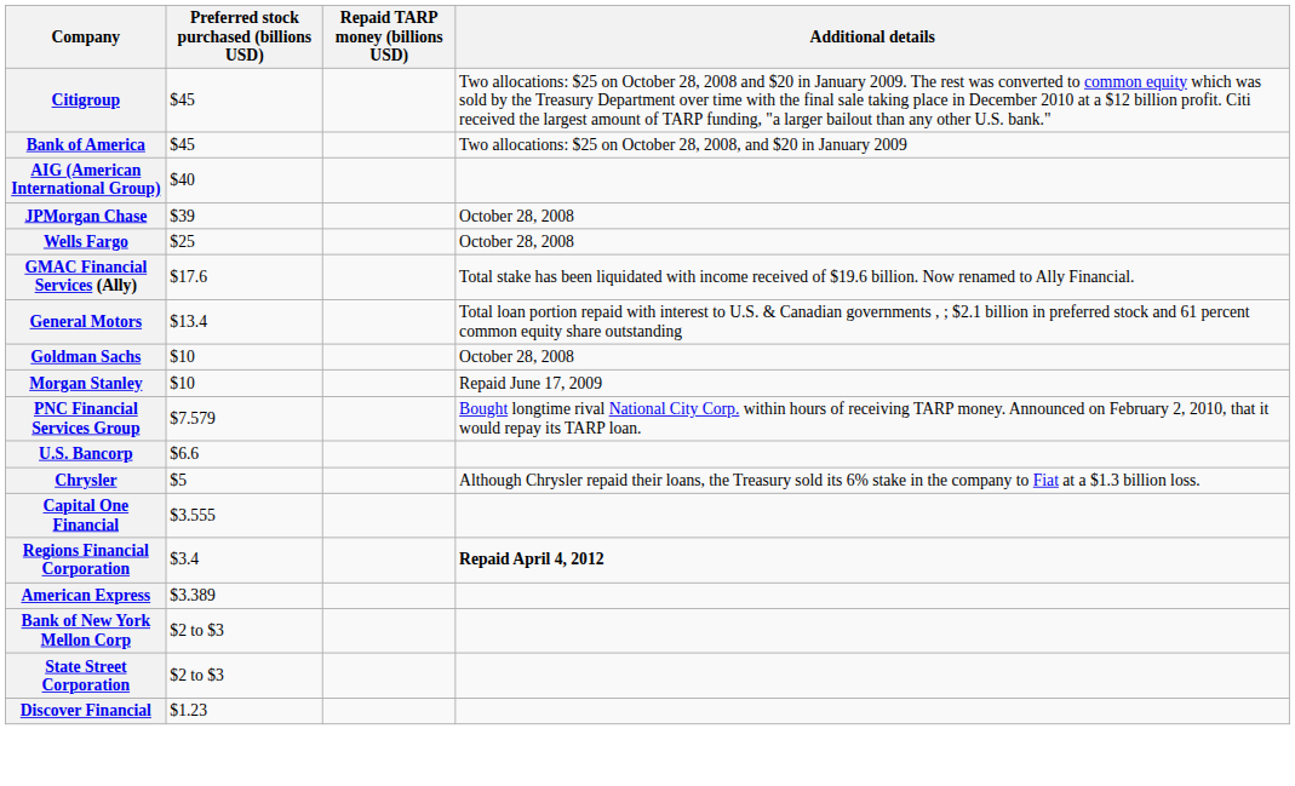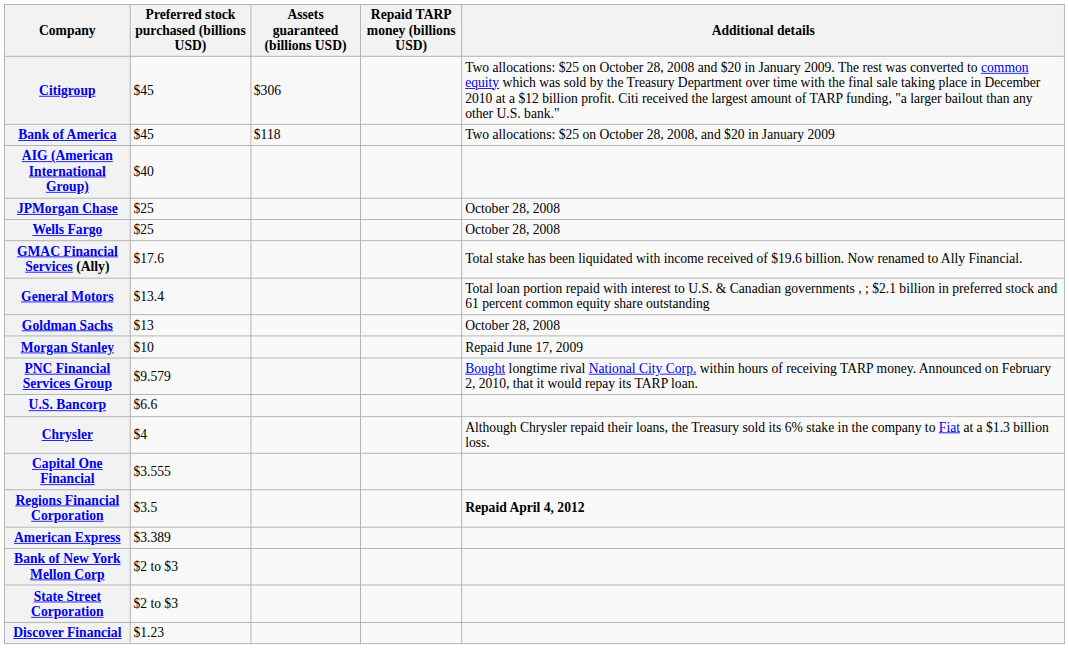 <table class="wikitable sortable plainrowheaders sort-under-center sticky-header">
 <tr>
 <th scope="col">Company</th>
 <th scope="col">Preferred stock purchased (billions USD)</th>
+<th scope="col">Assets guaranteed (billions USD)</th>
 <th scope="col">Repaid TARP money (billions USD)</th>
 <th scope="col" class="unsortable">Additional details</th>
 </tr>
 <tr>
 <th scope="row"><a href='#'>Citigroup</a></th>
 <td>$45</td>
+<td>$306</td>
 <td></td>
 <td>Two allocations: $25 on October 28, 2008 and $20 in January 2009. The rest was converted to <a href='#'>common equity</a> which was sold by the Treasury Department over time with the final sale taking place in December 2010 at a $12 billion profit. Citi received the largest amount of TARP funding, "a larger bailout than any other U.S. bank."</td>
 </tr>
 <tr>
 <th scope="row"><a href='#'>Bank of America</a></th>
 <td>$45</td>
+<td>$118</td>
 <td></td>
 <td>Two allocations: $25 on October 28, 2008, and $20 in January 2009</td>
 </tr>
 <tr>
 <th scope="row"><a href='#'>AIG (American International Group)</a></th>
 <td>$40</td>
 <td></td>
 <td></td>
+<td></td>
 </tr>
 <tr>
 <th scope="row"><a href='#'>JPMorgan Chase</a></th>
-<td>$39</td>
+<td>$25</td>
+<td></td>
 <td></td>
 <td>October 28, 2008</td>
 </tr>
 <tr>
 <th scope="row"><a href='#'>Wells Fargo</a></th>
 <td>$25</td>
 <td></td>
+<td></td>
 <td>October 28, 2008</td>
 </tr>
 <tr>
 <th scope="row"><a href='#'>GMAC Financial Services</a> (Ally)</th>
 <td>$17.6</td>
+<td></td>
 <td></td>
 <td>Total stake has been liquidated with income received of $19.6 billion. Now renamed to Ally Financial.</td>
 </tr>
 <tr>
 <th scope="row"><a href='#'>General Motors</a></th>
 <td>$13.4</td>
 <td></td>
+<td></td>
 <td>Total loan portion repaid with interest to U.S. & Canadian governments , ; $2.1 billion in preferred stock and 61 percent common equity share outstanding</td>
 </tr>
 <tr>
 <th scope="row"><a href='#'>Goldman Sachs</a></th>
-<td>$10</td>
+<td>$13</td>
+<td></td>
 <td></td>
 <td>October 28, 2008</td>
 </tr>
 <tr>
 <th scope="row"><a href='#'>Morgan Stanley</a></th>
 <td>$10</td>
 <td></td>
+<td></td>
 <td>Repaid June 17, 2009</td>
 </tr>
 <tr>
 <th scope="row"><a href='#'>PNC Financial Services Group</a></th>
-<td>$7.579</td>
+<td>$9.579</td>
+<td></td>
 <td></td>
 <td><a href='#'>Bought</a> longtime rival <a href='#'>National City Corp.</a> within hours of receiving TARP money. Announced on February 2, 2010, that it would repay its TARP loan.</td>
 </tr>
 <tr>
 <th scope="row"><a href='#'>U.S. Bancorp</a></th>
 <td>$6.6</td>
 <td></td>
 <td></td>
+<td></td>
 </tr>
 <tr>
 <th scope="row"><a href='#'>Chrysler</a></th>
-<td>$5</td>
+<td>$4</td>
+<td></td>
 <td></td>
 <td>Although Chrysler repaid their loans, the Treasury sold its 6% stake in the company to <a href='#'>Fiat</a> at a $1.3 billion loss.</td>
 </tr>
 <tr>
 <th scope="row"><a href='#'>Capital One Financial</a></th>
 <td>$3.555</td>
 <td></td>
 <td></td>
+<td></td>
 </tr>
 <tr>
 <th scope="row"><a href='#'>Regions Financial Corporation</a></th>
-<td>$3.4</td>
+<td>$3.5</td>
+<td></td>
 <td></td>
 <td><strong>Repaid April 4, 2012</strong></td>
 </tr>
 <tr>
 <th scope="row"><a href='#'>American Express</a></th>
 <td>$3.389</td>
 <td></td>
 <td></td>
+<td></td>
 </tr>
 <tr>
 <th scope="row"><a href='#'>Bank of New York Mellon Corp</a></th>
 <td>$2 to $3</td>
+<td></td>
 <td></td>
 <td></td>
 </tr>
 <tr>
 <th scope="row"><a href='#'>State Street Corporation</a></th>
 <td>$2 to $3</td>
 <td></td>
 <td></td>
+<td></td>
 </tr>
 <tr>
 <th scope="row"><a href='#'>Discover Financial</a></th>
 <td>$1.23</td>
 <td></td>
 <td></td>
+<td></td>
 </tr>
 </table>
